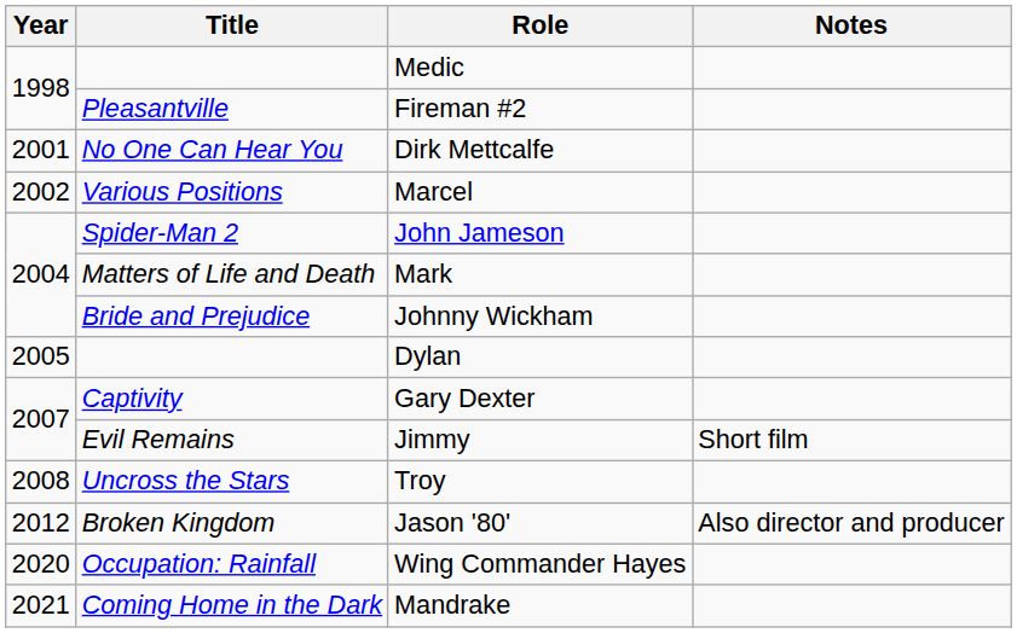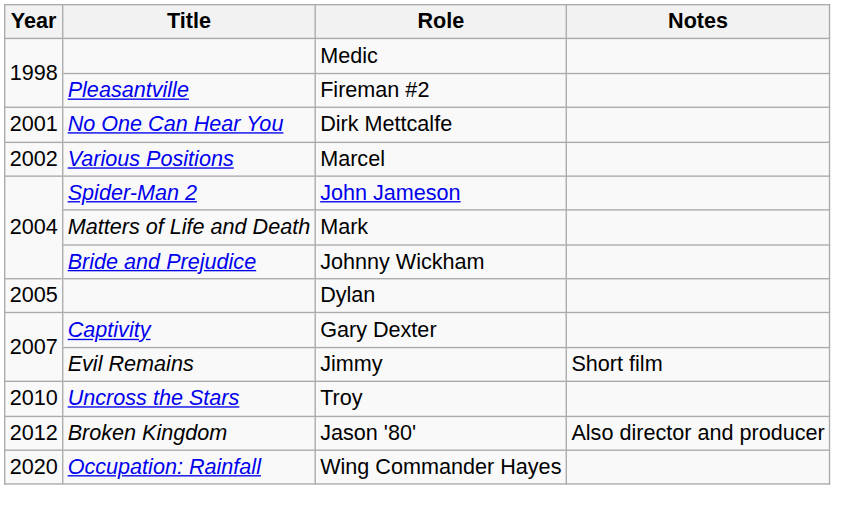 <table class="wikitable sortable">
 <tr>
 <th>Year</th>
 <th>Title</th>
 <th>Role</th>
 <th class="unsortable">Notes</th>
 </tr>
 <tr>
 <td rowspan=2>1998</td>
 <td><em></em></td>
 <td>Medic</td>
 <td></td>
 </tr>
 <tr>
 <td><em><a href='#'>Pleasantville</a></em></td>
 <td>Fireman #2</td>
 <td></td>
 </tr>
 <tr>
 <td>2001</td>
 <td><em><a href='#'>No One Can Hear You</a></em></td>
 <td>Dirk Mettcalfe</td>
 <td></td>
 </tr>
 <tr>
 <td>2002</td>
 <td><em><a href='#'>Various Positions</a></em></td>
 <td>Marcel</td>
 <td></td>
 </tr>
 <tr>
 <td rowspan=3>2004</td>
 <td><em><a href='#'>Spider-Man 2</a></em></td>
 <td><a href='#'>John Jameson</a></td>
 <td></td>
 </tr>
 <tr>
 <td><em>Matters of Life and Death</em></td>
 <td>Mark</td>
 <td></td>
 </tr>
 <tr>
 <td><em><a href='#'>Bride and Prejudice</a></em></td>
 <td>Johnny Wickham</td>
 <td></td>
 </tr>
 <tr>
 <td>2005</td>
 <td><em></em></td>
 <td>Dylan</td>
 <td></td>
 </tr>
 <tr>
 <td rowspan=2>2007</td>
 <td><em><a href='#'>Captivity</a></em></td>
 <td>Gary Dexter</td>
 <td></td>
 </tr>
 <tr>
 <td><em>Evil Remains</em></td>
 <td>Jimmy</td>
 <td>Short film</td>
 </tr>
 <tr>
-<td>2008</td>
+<td>2010</td>
 <td><em><a href='#'>Uncross the Stars</a></em></td>
 <td>Troy</td>
 <td></td>
 </tr>
 <tr>
 <td>2012</td>
 <td><em>Broken Kingdom</em></td>
 <td>Jason '80'</td>
 <td>Also director and producer</td>
 </tr>
 <tr>
 <td>2020</td>
 <td><em><a href='#'>Occupation: Rainfall</a></em></td>
 <td>Wing Commander Hayes</td>
 <td></td>
 </tr>
-<tr>
-<td>2021</td>
-<td><em><a href='#'>Coming Home in the Dark</a></em></td>
-<td>Mandrake</td>
-<td></td>
-</tr>
 </table>
